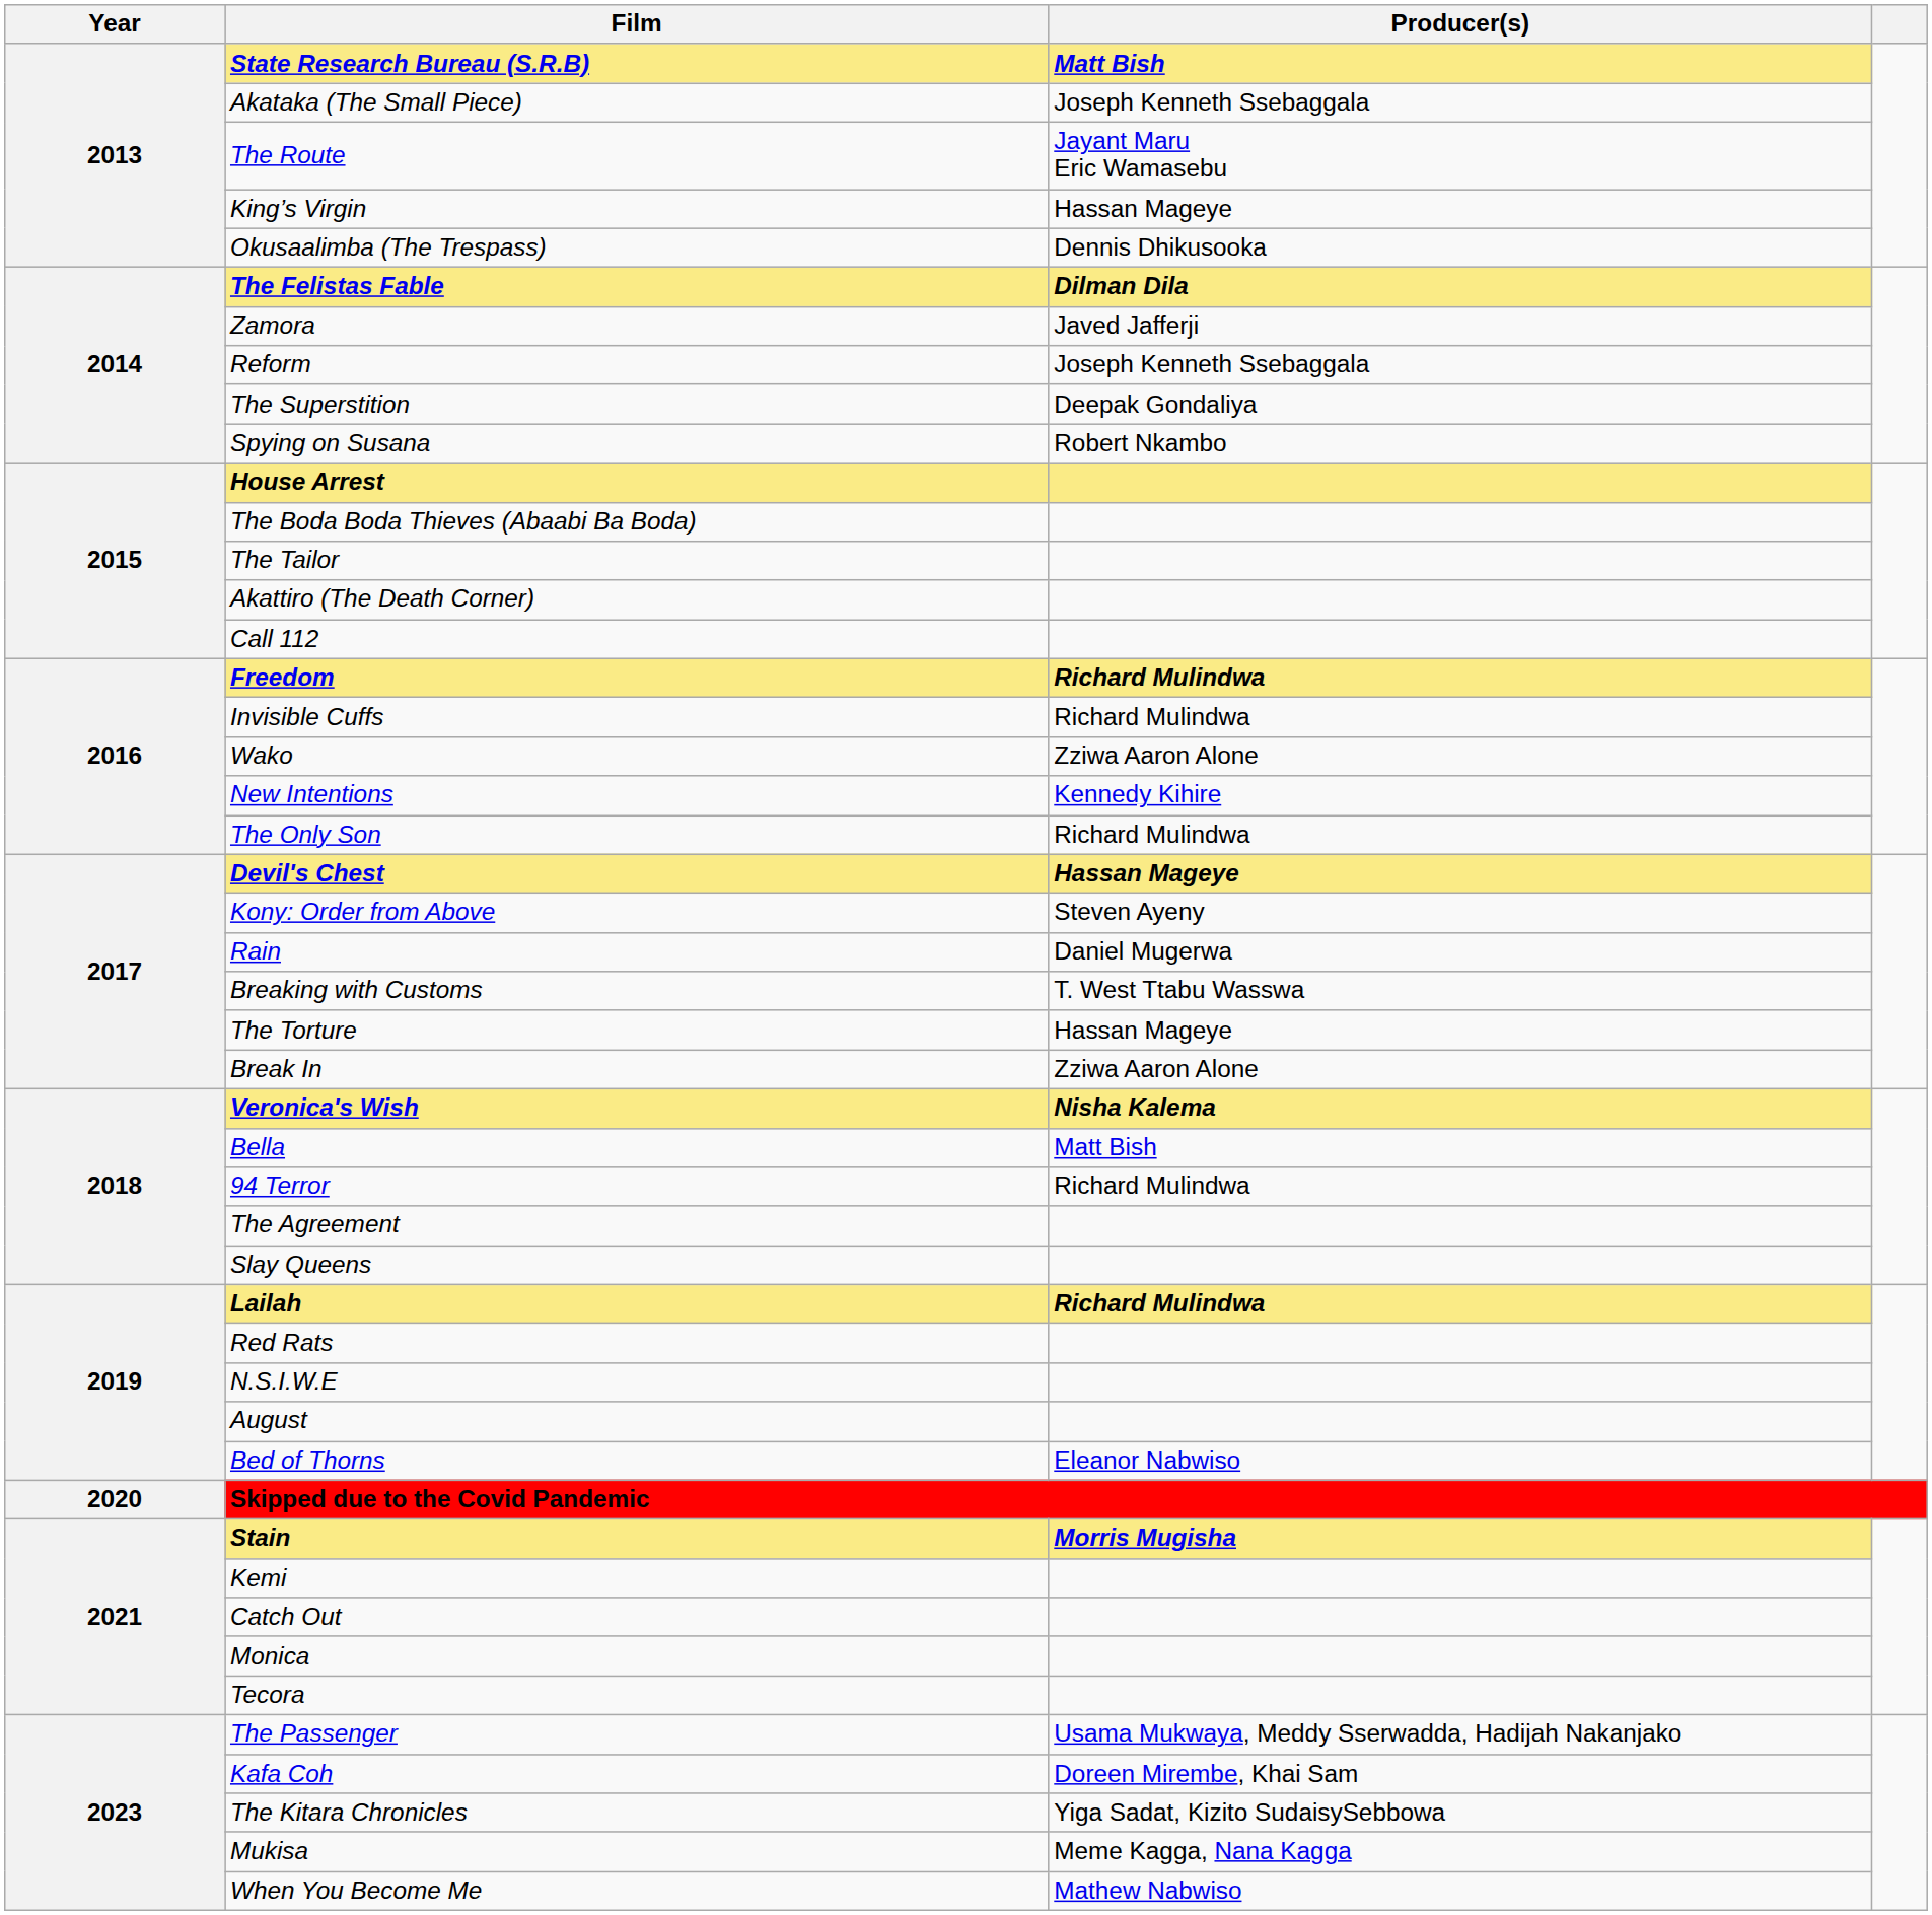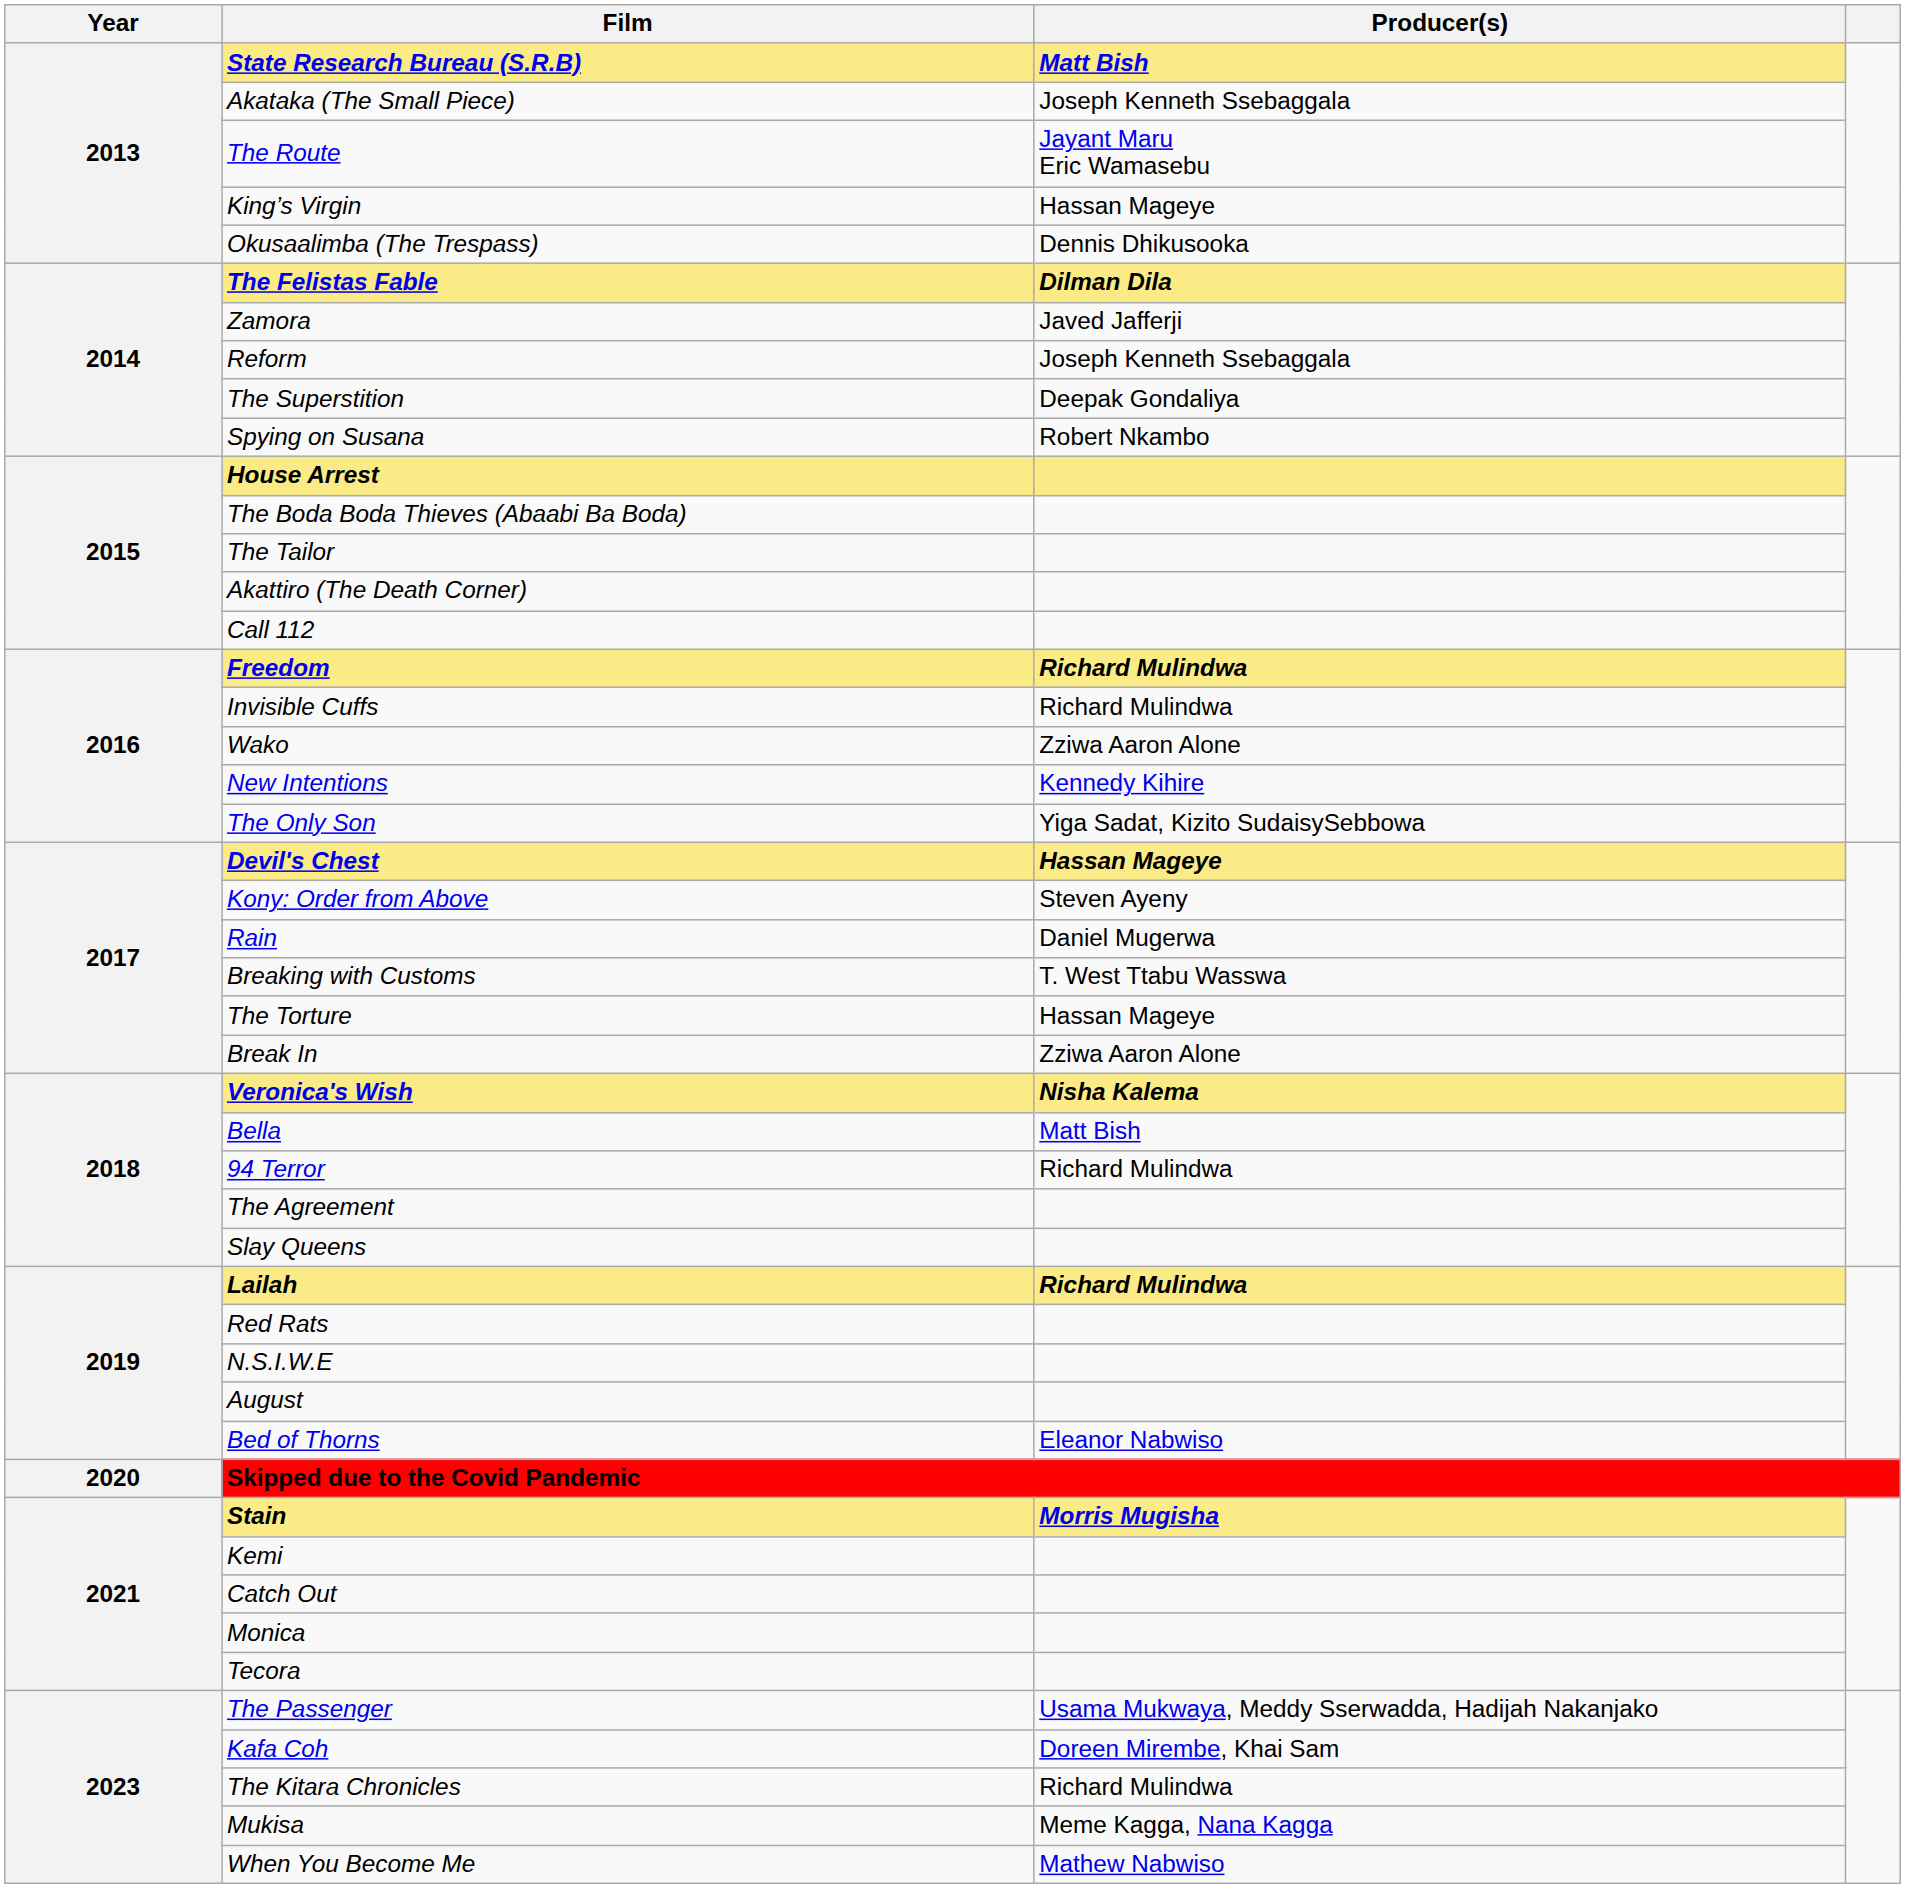 <table class="wikitable sortable">
 <tr>
 <th scope="col" style="width:8%;">Year</th>
 <th scope="col" style="width:30%;">Film</th>
 <th scope="col" style="width:30%;">Producer(s)</th>
 <th scope="col" style="width:2%;" class="unsortable"></th>
 </tr>
 <tr>
 <th scope="row" rowspan=5 style="text-align:center;">2013 <br></th>
 <td style="background:#FAEB86;"><strong><em><a href='#'>State Research Bureau (S.R.B)</a></em></strong></td>
 <td style="background:#FAEB86;"><strong><em><a href='#'>Matt Bish</a></em></strong></td>
 <td rowspan="5"></td>
 </tr>
 <tr>
 <td><em>Akataka (The Small Piece)</em></td>
 <td>Joseph Kenneth Ssebaggala</td>
 </tr>
 <tr>
 <td><em><a href='#'>The Route</a></em></td>
 <td><a href='#'>Jayant Maru</a><br> Eric Wamasebu</td>
 </tr>
 <tr>
 <td><em>King’s Virgin</em></td>
 <td>Hassan Mageye</td>
 </tr>
 <tr>
 <td><em>Okusaalimba (The Trespass)</em></td>
 <td>Dennis Dhikusooka</td>
 </tr>
 <tr>
 <th scope="row" rowspan=5 style="text-align:center;">2014 <br></th>
 <td style="background:#FAEB86;"><strong><em><a href='#'>The Felistas Fable</a></em></strong></td>
 <td style="background:#FAEB86;"><strong><em>Dilman Dila</em></strong></td>
 <td rowspan="5"></td>
 </tr>
 <tr>
 <td><em>Zamora</em></td>
 <td>Javed Jafferji</td>
 </tr>
 <tr>
 <td><em>Reform</em></td>
 <td>Joseph Kenneth Ssebaggala</td>
 </tr>
 <tr>
 <td><em>The Superstition</em></td>
 <td>Deepak Gondaliya</td>
 </tr>
 <tr>
 <td><em>Spying on Susana</em></td>
 <td>Robert Nkambo</td>
 </tr>
 <tr>
 <th scope="row" rowspan=5 style="text-align:center;">2015 <br></th>
 <td style="background:#FAEB86;"><strong><em>House Arrest</em></strong></td>
 <td style="background:#FAEB86;"><strong><em>  </em></strong></td>
 <td rowspan="5"></td>
 </tr>
 <tr>
 <td><em>The Boda Boda Thieves (Abaabi Ba Boda)</em></td>
 <td></td>
 </tr>
 <tr>
 <td><em>The Tailor</em></td>
 <td></td>
 </tr>
 <tr>
 <td><em>Akattiro (The Death Corner)</em></td>
 <td></td>
 </tr>
 <tr>
 <td><em>Call 112</em></td>
 <td></td>
 </tr>
 <tr>
 <th scope="row" rowspan=5 style="text-align:center;">2016 <br></th>
 <td style="background:#FAEB86;"><strong><em><a href='#'>Freedom</a></em></strong></td>
 <td style="background:#FAEB86;"><strong><em>Richard Mulindwa</em></strong></td>
 <td rowspan="5"></td>
 </tr>
 <tr>
 <td><em>Invisible Cuffs</em></td>
 <td>Richard Mulindwa</td>
 </tr>
 <tr>
 <td><em>Wako</em></td>
 <td>Zziwa Aaron Alone</td>
 </tr>
 <tr>
 <td><em><a href='#'>New Intentions</a></em></td>
 <td><a href='#'>Kennedy Kihire</a></td>
 </tr>
 <tr>
 <td><em><a href='#'>The Only Son</a></em></td>
-<td>Richard Mulindwa</td>
+<td>Yiga Sadat, Kizito SudaisySebbowa</td>
 </tr>
 <tr>
 <th scope="row" rowspan=6 style="text-align:center;">2017 <br></th>
 <td style="background:#FAEB86;"><strong><em><a href='#'>Devil's Chest</a></em></strong></td>
 <td style="background:#FAEB86;"><strong><em>Hassan Mageye</em></strong></td>
 <td rowspan="6"></td>
 </tr>
 <tr>
 <td><em><a href='#'>Kony: Order from Above</a></em></td>
 <td>Steven Ayeny</td>
 </tr>
 <tr>
 <td><em><a href='#'>Rain</a></em></td>
 <td>Daniel Mugerwa</td>
 </tr>
 <tr>
 <td><em>Breaking with Customs</em></td>
 <td>T. West Ttabu Wasswa</td>
 </tr>
 <tr>
 <td><em>The Torture</em></td>
 <td>Hassan Mageye</td>
 </tr>
 <tr>
 <td><em>Break In</em></td>
 <td>Zziwa Aaron Alone</td>
 </tr>
 <tr>
 <th scope="row" rowspan=5 style="text-align:center;">2018 <br></th>
 <td style="background:#FAEB86;"><strong><em><a href='#'>Veronica's Wish</a></em></strong></td>
 <td style="background:#FAEB86;"><strong><em>Nisha Kalema</em></strong></td>
 <td rowspan="5"></td>
 </tr>
 <tr>
 <td><em><a href='#'>Bella</a></em></td>
 <td><a href='#'>Matt Bish</a></td>
 </tr>
 <tr>
 <td><em><a href='#'>94 Terror</a></em></td>
 <td>Richard Mulindwa</td>
 </tr>
 <tr>
 <td><em>The Agreement</em></td>
 <td></td>
 </tr>
 <tr>
 <td><em>Slay Queens</em></td>
 <td></td>
 </tr>
 <tr>
 <th scope="row" rowspan=5 style="text-align:center;">2019 <br></th>
 <td style="background:#FAEB86;"><strong><em> Lailah</em></strong></td>
 <td style="background:#FAEB86;"><strong><em>Richard Mulindwa</em></strong></td>
 <td rowspan="5"></td>
 </tr>
 <tr>
 <td><em>Red Rats</em></td>
 <td></td>
 </tr>
 <tr>
 <td><em>N.S.I.W.E</em></td>
 <td></td>
 </tr>
 <tr>
 <td><em>August</em></td>
 <td></td>
 </tr>
 <tr>
 <td><em><a href='#'>Bed of Thorns</a></em></td>
 <td><a href='#'>Eleanor Nabwiso</a></td>
 </tr>
 <tr>
 <th scope="row" style="text-align:center;">2020 <br></th>
 <td style="background:#FF0000;" colspan="3"><strong> Skipped due to the Covid Pandemic</strong></td>
 </tr>
 <tr>
 <th scope="row" rowspan=5 style="text-align:center;">2021 <br></th>
 <td style="background:#FAEB86;"><strong><em> Stain</em></strong></td>
 <td style="background:#FAEB86;"><strong><em><a href='#'>Morris Mugisha</a></em></strong></td>
 <td rowspan="5"></td>
 </tr>
 <tr>
 <td><em>Kemi</em></td>
 <td></td>
 </tr>
 <tr>
 <td><em>Catch Out</em></td>
 <td></td>
 </tr>
 <tr>
 <td><em>Monica</em></td>
 <td></td>
 </tr>
 <tr>
 <td><em>Tecora</em></td>
 <td></td>
 </tr>
 <tr>
 <th scope="row" rowspan=5 style="text-align:center;">2023 <br></th>
 <td><em><a href='#'>The Passenger</a></em></td>
 <td><a href='#'>Usama Mukwaya</a>, Meddy Sserwadda, Hadijah Nakanjako</td>
 <td rowspan="5"></td>
 </tr>
 <tr>
 <td><em><a href='#'>Kafa Coh</a></em></td>
 <td><a href='#'>Doreen Mirembe</a>, Khai Sam</td>
 </tr>
 <tr>
 <td><em>The Kitara Chronicles</em></td>
-<td>Yiga Sadat, Kizito SudaisySebbowa</td>
+<td>Richard Mulindwa</td>
 </tr>
 <tr>
 <td><em>Mukisa</em></td>
 <td>Meme Kagga, <a href='#'>Nana Kagga</a></td>
 </tr>
 <tr>
 <td><em>When You Become Me</em></td>
 <td><a href='#'>Mathew Nabwiso</a></td>
 </tr>
 <tr>
 </tr>
 </table>
